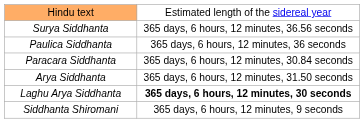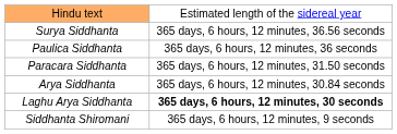 <table class="wikitable"  align=center style="background:transparent;">
 <tr style="text-align:center;">
 <td width=200px style="background:#ffad66;">Hindu text</td>
 <td width=340px>Estimated length of the <a href='#'>sidereal year</a></td>
 </tr>
 <tr style="text-align: center;">
 <td width=200px><em>Surya Siddhanta</em></td>
 <td width=340px>365 days, 6 hours, 12 minutes, 36.56 seconds</td>
 </tr>
 <tr style="text-align: center;">
 <td width=200px><em>Paulica Siddhanta</em></td>
 <td width=340px>365 days, 6 hours, 12 minutes, 36 seconds</td>
 </tr>
 <tr style="text-align: center;">
 <td width=200px><em>Paracara Siddhanta</em></td>
-<td width=340px>365 days, 6 hours, 12 minutes, 30.84 seconds</td>
+<td width=340px>365 days, 6 hours, 12 minutes, 31.50 seconds</td>
 </tr>
 <tr style="text-align: center;">
 <td width=200px><em>Arya Siddhanta</em></td>
-<td width=340px>365 days, 6 hours, 12 minutes, 31.50 seconds</td>
+<td width=340px>365 days, 6 hours, 12 minutes, 30.84 seconds</td>
 </tr>
 <tr style="text-align: center;">
 <td width=200px><em>Laghu Arya Siddhanta</em></td>
 <td width=340px><strong>365 days, 6 hours, 12 minutes, 30 seconds</strong></td>
 </tr>
 <tr style="text-align: center;">
 <td width=200px><em>Siddhanta Shiromani</em></td>
 <td width=340px>365 days, 6 hours, 12 minutes, 9 seconds</td>
 </tr>
 </table>
